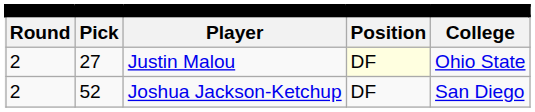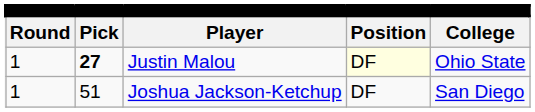 <table class="wikitable sortable" style="text-align:center; font-size:90%; text-align:left;">
 <tr style="border-spacing: 2px; border: 2px solid black;">
 <td colspan="7" bgcolor="#000000" color="#000000" border="#FED000" align="center"><strong></strong></td>
 </tr>
 <tr>
 <th><strong>Round</strong></th>
 <th><strong>Pick</strong></th>
 <th><strong>Player</strong></th>
 <th><strong>Position</strong></th>
 <th><strong>College</strong></th>
 </tr>
 <tr>
-<td>2</td>
-<td>27</td>
+<td>1</td>
+<td><strong>27</strong></td>
 <td> <a href='#'>Justin Malou</a></td>
 <td style="background: lightyellow;">DF</td>
 <td><a href='#'>Ohio State</a></td>
 </tr>
 <tr>
-<td>2</td>
-<td>52</td>
+<td>1</td>
+<td>51</td>
 <td> <a href='#'>Joshua Jackson-Ketchup</a></td>
 <td>DF</td>
 <td><a href='#'>San Diego</a></td>
 </tr>
 </table>
